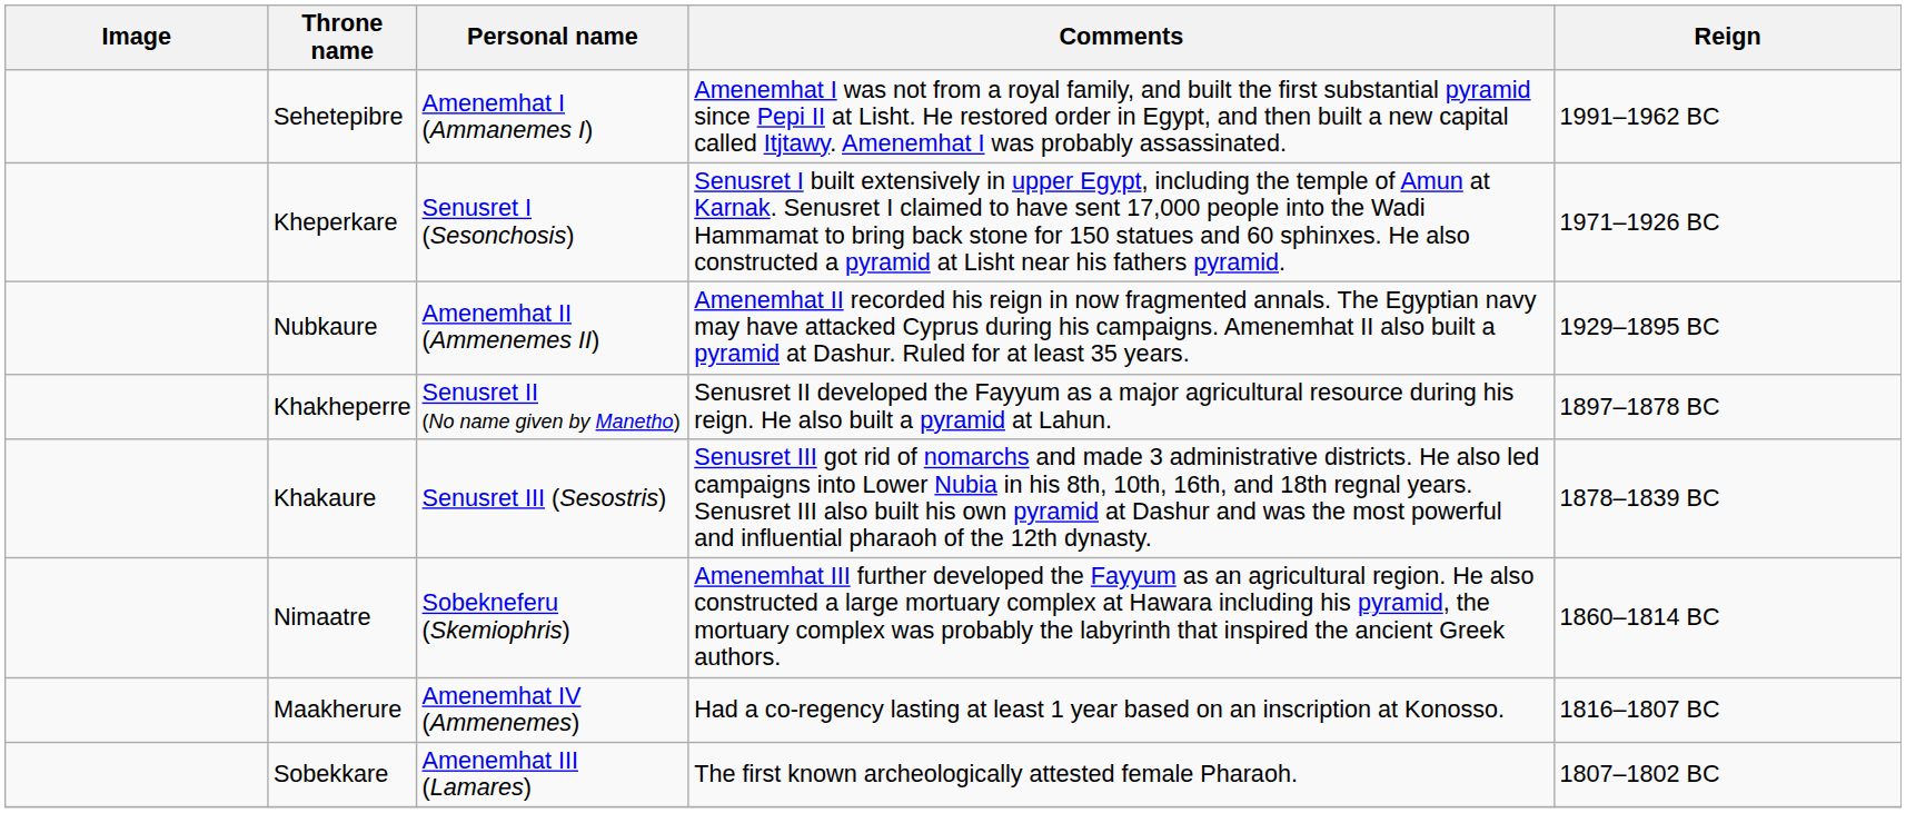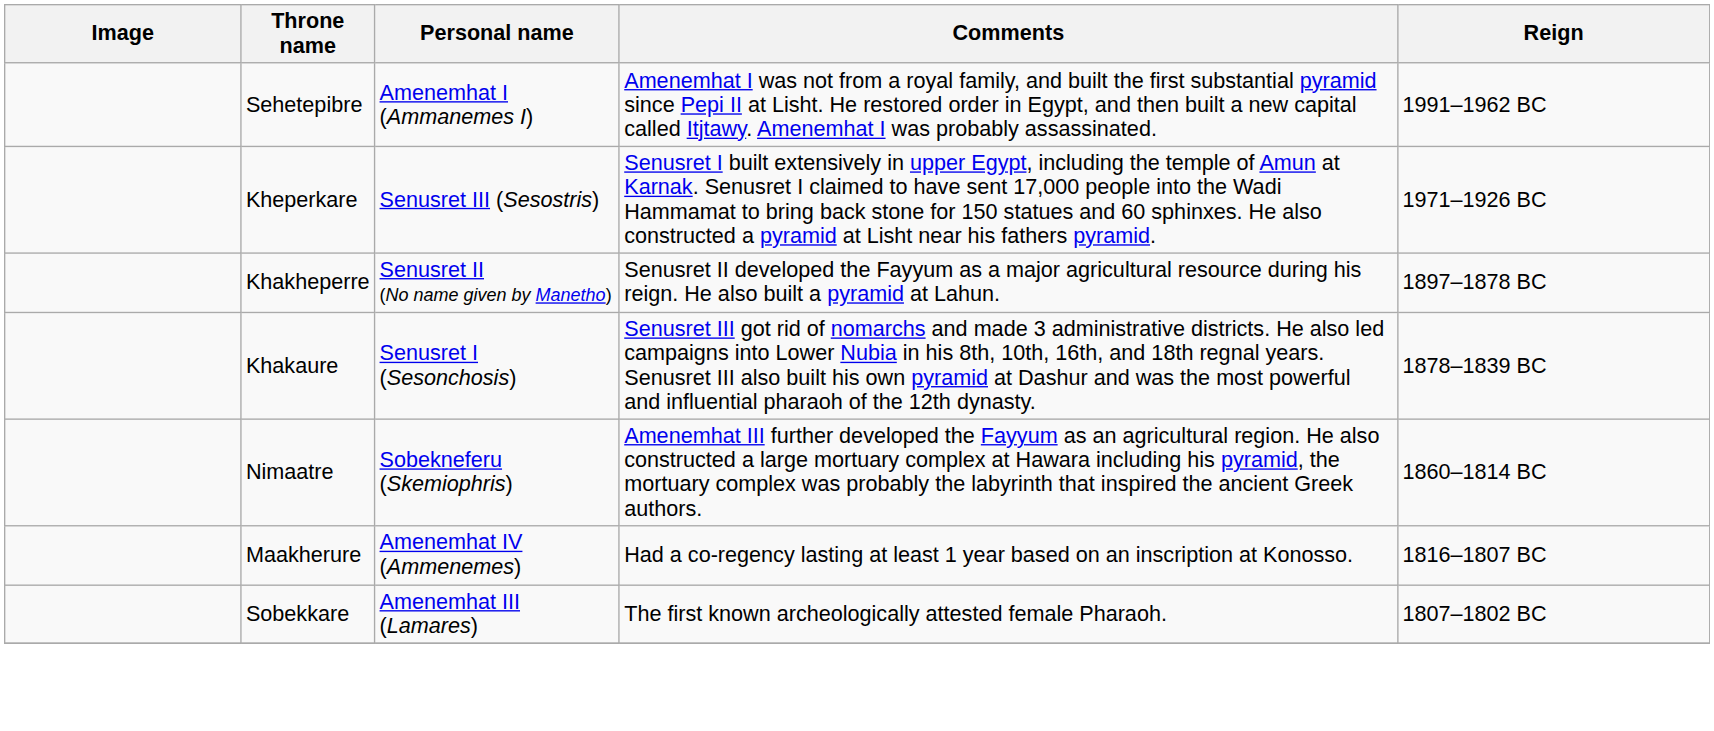 <table class="wikitable" width="100%">
 <tr>
 <th width="15%">Image</th>
 <th>Throne name</th>
 <th width="15%">Personal name</th>
 <th width="50%">Comments</th>
 <th width="20%">Reign</th>
 </tr>
 <tr>
 <td></td>
 <td>Sehetepibre</td>
 <td><a href='#'>Amenemhat I</a> (<em>Ammanemes I</em>)</td>
 <td><a href='#'>Amenemhat I</a> was not from a royal family, and built the first substantial <a href='#'>pyramid</a> since <a href='#'>Pepi II</a> at Lisht. He restored order in Egypt, and then built a new capital called <a href='#'>Itjtawy</a>. <a href='#'>Amenemhat I</a> was probably assassinated.</td>
 <td>1991–1962 BC</td>
 </tr>
 <tr>
 <td></td>
 <td>Kheperkare</td>
-<td><a href='#'>Senusret I</a> (<em>Sesonchosis</em>)</td>
+<td><a href='#'>Senusret III</a> (<em>Sesostris</em>)</td>
 <td><a href='#'>Senusret I</a> built extensively in <a href='#'>upper Egypt</a>, including the temple of <a href='#'>Amun</a> at <a href='#'>Karnak</a>. Senusret I claimed to have sent 17,000 people into the Wadi Hammamat to bring back stone for 150 statues and 60 sphinxes. He also constructed a <a href='#'>pyramid</a> at Lisht near his fathers <a href='#'>pyramid</a>.</td>
 <td>1971–1926 BC</td>
-</tr>
-<tr>
-<td></td>
-<td>Nubkaure</td>
-<td><a href='#'>Amenemhat II</a> (<em>Ammenemes II</em>)</td>
-<td><a href='#'>Amenemhat II</a> recorded his reign in now fragmented annals. The Egyptian navy may have attacked Cyprus during his campaigns. Amenemhat II also built a <a href='#'>pyramid</a> at Dashur. Ruled for at least 35 years.</td>
-<td>1929–1895 BC</td>
 </tr>
 <tr>
 <td></td>
 <td>Khakheperre</td>
 <td><a href='#'>Senusret II</a><br><small>(<em>No name given by <a href='#'>Manetho</a></em>)</small></td>
 <td>Senusret II developed the Fayyum as a major agricultural resource during his reign. He also built a <a href='#'>pyramid</a> at Lahun.</td>
 <td>1897–1878 BC</td>
 </tr>
 <tr>
 <td></td>
 <td>Khakaure</td>
-<td><a href='#'>Senusret III</a> (<em>Sesostris</em>)</td>
+<td><a href='#'>Senusret I</a> (<em>Sesonchosis</em>)</td>
 <td><a href='#'>Senusret III</a> got rid of <a href='#'>nomarchs</a> and made 3 administrative districts. He also led campaigns into Lower <a href='#'>Nubia</a> in his 8th, 10th, 16th, and 18th regnal years. Senusret III also built his own <a href='#'>pyramid</a> at Dashur and was the most powerful and influential pharaoh of the 12th dynasty.</td>
 <td>1878–1839 BC</td>
 </tr>
 <tr>
 <td></td>
 <td>Nimaatre</td>
 <td><a href='#'>Sobekneferu</a> (<em>Skemiophris</em>)</td>
 <td><a href='#'>Amenemhat III</a> further developed the <a href='#'>Fayyum</a> as an agricultural region. He also constructed a large mortuary complex at Hawara including his <a href='#'>pyramid</a>, the mortuary complex was probably the labyrinth that inspired the ancient Greek authors.</td>
 <td>1860–1814 BC</td>
 </tr>
 <tr>
 <td></td>
 <td>Maakherure</td>
 <td><a href='#'>Amenemhat IV</a> (<em>Ammenemes</em>)</td>
 <td>Had a co-regency lasting at least 1 year based on an inscription at Konosso.</td>
 <td>1816–1807 BC</td>
 </tr>
 <tr>
 <td></td>
 <td>Sobekkare</td>
 <td><a href='#'>Amenemhat III</a> (<em>Lamares</em>)</td>
 <td>The first known archeologically attested female Pharaoh.</td>
 <td>1807–1802 BC</td>
 </tr>
 <tr>
 </tr>
 </table>
